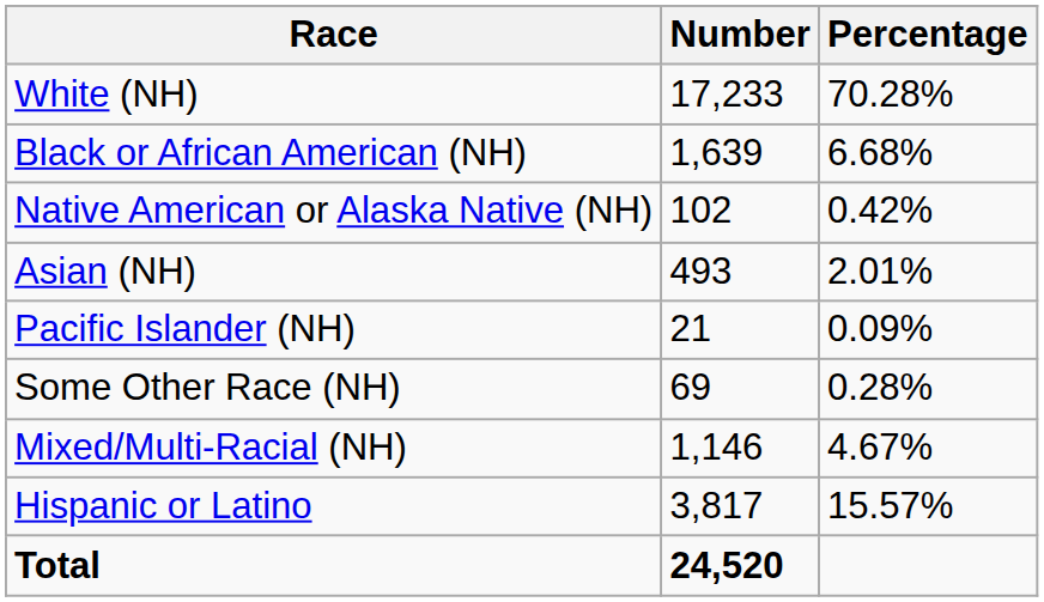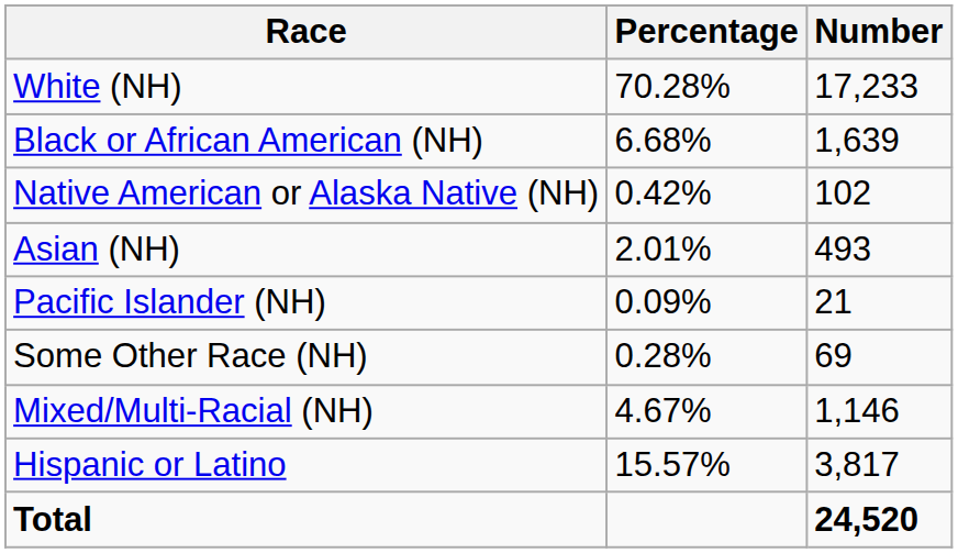 <table class="wikitable">
 <tr>
 <th>Race</th>
+<th>Percentage</th>
 <th>Number</th>
-<th>Percentage</th>
 </tr>
 <tr>
 <td><a href='#'>White</a> (NH)</td>
+<td>70.28%</td>
 <td>17,233</td>
-<td>70.28%</td>
 </tr>
 <tr>
 <td><a href='#'>Black or African American</a> (NH)</td>
+<td>6.68%</td>
 <td>1,639</td>
-<td>6.68%</td>
 </tr>
 <tr>
 <td><a href='#'>Native American</a> or <a href='#'>Alaska Native</a> (NH)</td>
+<td>0.42%</td>
 <td>102</td>
-<td>0.42%</td>
 </tr>
 <tr>
 <td><a href='#'>Asian</a> (NH)</td>
+<td>2.01%</td>
 <td>493</td>
-<td>2.01%</td>
 </tr>
 <tr>
 <td><a href='#'>Pacific Islander</a> (NH)</td>
+<td>0.09%</td>
 <td>21</td>
-<td>0.09%</td>
 </tr>
 <tr>
 <td>Some Other Race (NH)</td>
+<td>0.28%</td>
 <td>69</td>
-<td>0.28%</td>
 </tr>
 <tr>
 <td><a href='#'>Mixed/Multi-Racial</a> (NH)</td>
+<td>4.67%</td>
 <td>1,146</td>
-<td>4.67%</td>
 </tr>
 <tr>
 <td><a href='#'>Hispanic or Latino</a></td>
+<td>15.57%</td>
 <td>3,817</td>
-<td>15.57%</td>
 </tr>
 <tr>
 <td><strong>Total</strong></td>
+<td></td>
 <td><strong>24,520</strong></td>
-<td></td>
 </tr>
 </table>
